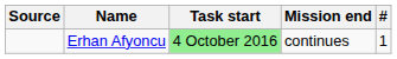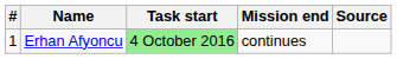 <table class="wikitable">
 <tr>
-<th>Source</th>
+<th>#</th>
 <th>Name</th>
 <th>Task start</th>
 <th>Mission end</th>
-<th>#</th>
+<th>Source</th>
 </tr>
 <tr>
-<td></td>
+<td>1</td>
 <td><a href='#'>Erhan Afyoncu</a></td>
 <td style="background: lightgreen;">4 October 2016</td>
 <td>continues</td>
-<td>1</td>
+<td></td>
 </tr>
 </table>
